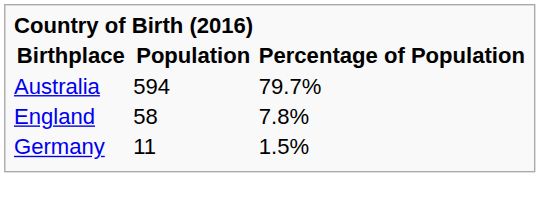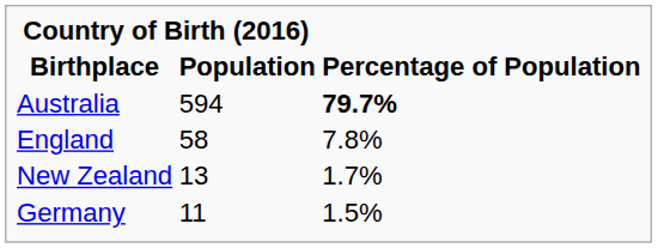 <table class="infobox" style="float:left;">
 <tr>
 <td style="text-align:center;" colspan="2"><strong>Country of Birth (2016)</strong></td>
 </tr>
 <tr>
 <th>Birthplace</th>
 <th>Population</th>
 <th>Percentage of Population</th>
 </tr>
 <tr>
 <td><a href='#'>Australia</a></td>
 <td>594</td>
-<td>79.7%</td>
+<td><strong>79.7%</strong></td>
 </tr>
 <tr>
 <td><a href='#'>England</a></td>
 <td>58</td>
 <td>7.8% </td>
+</tr>
+<tr>
+<td><a href='#'>New Zealand</a></td>
+<td>13</td>
+<td>1.7%</td>
 </tr>
 <tr>
 <td><a href='#'>Germany</a></td>
 <td>11</td>
 <td>1.5%</td>
 </tr>
 <tr>
 </tr>
 </table>
